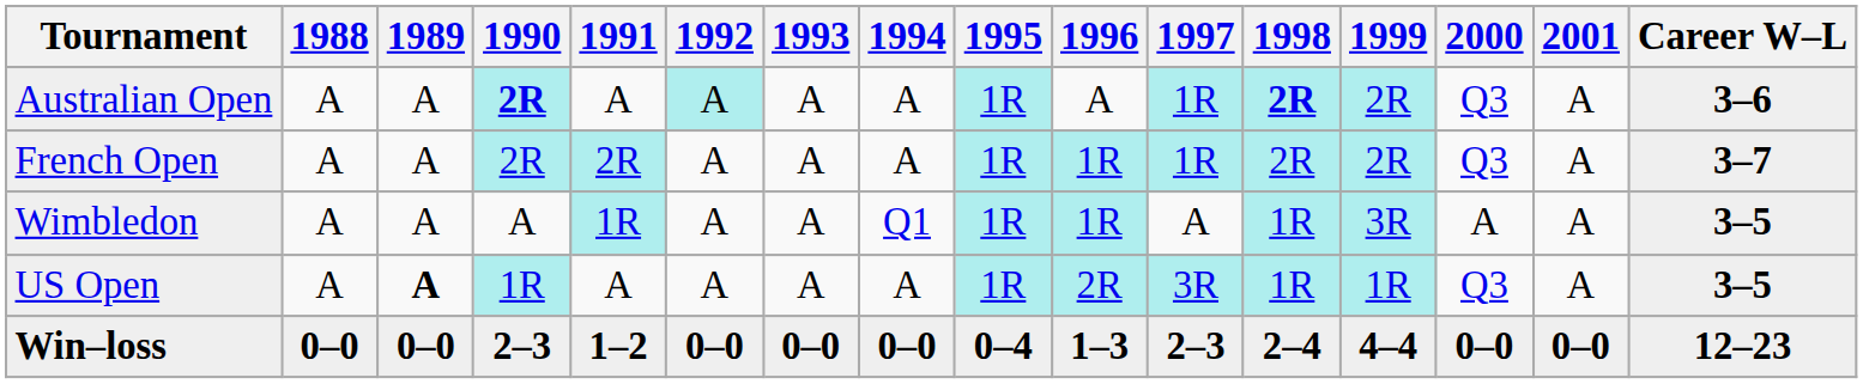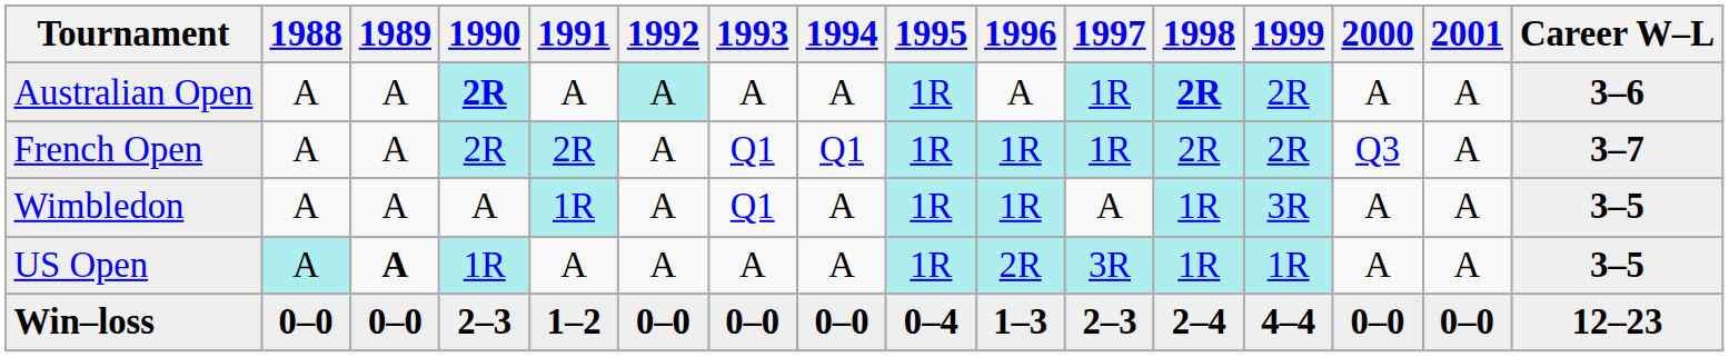 <table class="wikitable">
 <tr>
 <th>Tournament</th>
 <th><a href='#'>1988</a></th>
 <th><a href='#'>1989</a></th>
 <th><a href='#'>1990</a></th>
 <th><a href='#'>1991</a></th>
 <th><a href='#'>1992</a></th>
 <th><a href='#'>1993</a></th>
 <th><a href='#'>1994</a></th>
 <th><a href='#'>1995</a></th>
 <th><a href='#'>1996</a></th>
 <th><a href='#'>1997</a></th>
 <th><a href='#'>1998</a></th>
 <th><a href='#'>1999</a></th>
 <th><a href='#'>2000</a></th>
 <th><a href='#'>2001</a></th>
 <th>Career W–L</th>
 </tr>
 <tr>
 <td style="background:#EFEFEF;"><a href='#'>Australian Open</a></td>
 <td align="center">A</td>
 <td align="center">A</td>
 <td align="center" style="background:#afeeee;"><strong><a href='#'>2R</a></strong></td>
 <td align="center">A</td>
 <td align="center" style="background: paleturquoise;">A</td>
 <td align="center">A</td>
 <td align="center">A</td>
 <td align="center" style="background:#afeeee;"><a href='#'>1R</a></td>
 <td align="center">A</td>
 <td align="center" style="background:#afeeee;"><a href='#'>1R</a></td>
 <td align="center" style="background:#afeeee;"><strong><a href='#'>2R</a></strong></td>
 <td align="center" style="background:#afeeee;"><a href='#'>2R</a></td>
-<td align="center"><a href='#'>Q3</a></td>
+<td align="center">A</td>
 <td align="center">A</td>
 <td align="center" style="background:#EFEFEF;"><strong>3–6</strong></td>
 </tr>
 <tr>
 <td style="background:#EFEFEF;"><a href='#'>French Open</a></td>
 <td align="center">A</td>
 <td align="center">A</td>
 <td align="center" style="background:#afeeee;"><a href='#'>2R</a></td>
 <td align="center" style="background:#afeeee;"><a href='#'>2R</a></td>
 <td align="center">A</td>
-<td align="center">A</td>
-<td align="center">A</td>
+<td align="center"><a href='#'>Q1</a></td>
+<td align="center"><a href='#'>Q1</a></td>
 <td align="center" style="background:#afeeee;"><a href='#'>1R</a></td>
 <td align="center" style="background:#afeeee;"><a href='#'>1R</a></td>
 <td align="center" style="background:#afeeee;"><a href='#'>1R</a></td>
 <td align="center" style="background:#afeeee;"><a href='#'>2R</a></td>
 <td align="center" style="background:#afeeee;"><a href='#'>2R</a></td>
 <td align="center"><a href='#'>Q3</a></td>
 <td align="center">A</td>
 <td align="center" style="background:#EFEFEF;"><strong>3–7</strong></td>
 </tr>
 <tr>
 <td style="background:#EFEFEF;"><a href='#'>Wimbledon</a></td>
 <td align="center">A</td>
 <td align="center">A</td>
 <td align="center">A</td>
 <td align="center" style="background:#afeeee;"><a href='#'>1R</a></td>
 <td align="center">A</td>
+<td align="center"><a href='#'>Q1</a></td>
 <td align="center">A</td>
-<td align="center"><a href='#'>Q1</a></td>
 <td align="center" style="background:#afeeee;"><a href='#'>1R</a></td>
 <td align="center" style="background:#afeeee;"><a href='#'>1R</a></td>
 <td align="center">A</td>
 <td align="center" style="background:#afeeee;"><a href='#'>1R</a></td>
 <td align="center" style="background:#afeeee;"><a href='#'>3R</a></td>
 <td align="center">A</td>
 <td align="center">A</td>
 <td align="center" style="background:#EFEFEF;"><strong>3–5</strong></td>
 </tr>
 <tr>
 <td style="background:#EFEFEF;"><a href='#'>US Open</a></td>
-<td align="center">A</td>
+<td align="center" style="background: paleturquoise;">A</td>
 <td align="center"><strong>A</strong></td>
 <td align="center" style="background:#afeeee;"><a href='#'>1R</a></td>
 <td align="center">A</td>
 <td align="center">A</td>
 <td align="center">A</td>
 <td align="center">A</td>
 <td align="center" style="background:#afeeee;"><a href='#'>1R</a></td>
 <td align="center" style="background:#afeeee;"><a href='#'>2R</a></td>
 <td align="center" style="background:#afeeee;"><a href='#'>3R</a></td>
 <td align="center" style="background:#afeeee;"><a href='#'>1R</a></td>
 <td align="center" style="background:#afeeee;"><a href='#'>1R</a></td>
-<td align="center"><a href='#'>Q3</a></td>
+<td align="center">A</td>
 <td align="center">A</td>
 <td align="center" style="background:#EFEFEF;"><strong>3–5</strong></td>
 </tr>
 <tr>
 <td style="background:#EFEFEF;"><strong>Win–loss</strong></td>
 <th align="center" style="background:#EFEFEF;">0–0</th>
 <th align="center" style="background:#EFEFEF;">0–0</th>
 <th align="center" style="background:#EFEFEF;">2–3</th>
 <th align="center" style="background:#EFEFEF;">1–2</th>
 <th align="center" style="background:#EFEFEF;">0–0</th>
 <th align="center" style="background:#EFEFEF;">0–0</th>
 <th align="center" style="background:#EFEFEF;">0–0</th>
 <th align="center" style="background:#EFEFEF;">0–4</th>
 <th align="center" style="background:#EFEFEF;">1–3</th>
 <th align="center" style="background:#EFEFEF;">2–3</th>
 <th align="center" style="background:#EFEFEF;">2–4</th>
 <th align="center" style="background:#EFEFEF;">4–4</th>
 <th align="center" style="background:#EFEFEF;">0–0</th>
 <th align="center" style="background:#EFEFEF;">0–0</th>
 <th align="center" style="background:#EFEFEF;">12–23</th>
 </tr>
 </table>
